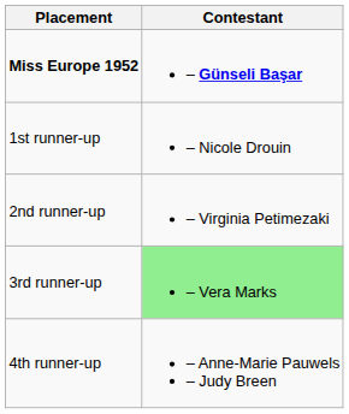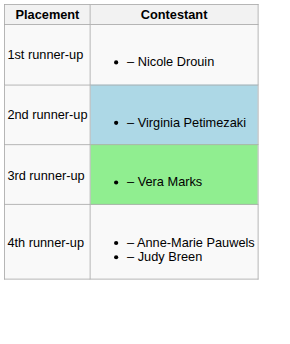 <table class="wikitable sortable" style="font-size:95%;">
 <tr>
 <th>Placement</th>
 <th>Contestant</th>
-</tr>
-<tr>
-<td><strong>Miss Europe 1952</strong></td>
-<td><br><ul><li><strong></strong> – <strong><a href='#'>Günseli Başar</a></strong></li></ul></td>
 </tr>
 <tr>
 <td>1st runner-up</td>
 <td><br><ul><li> – Nicole Drouin</li></ul></td>
 </tr>
 <tr>
 <td>2nd runner-up</td>
-<td><br><ul><li> – Virginia Petimezaki</li></ul></td>
+<td style="background: lightblue;"><br><ul><li> – Virginia Petimezaki</li></ul></td>
 </tr>
 <tr>
 <td>3rd runner-up</td>
 <td style="background: lightgreen;"><br><ul><li> – Vera Marks</li></ul></td>
 </tr>
 <tr>
 <td>4th runner-up</td>
 <td><br><ul><li> – Anne-Marie Pauwels</li><li> – Judy Breen</li></ul></td>
 </tr>
 </table>
